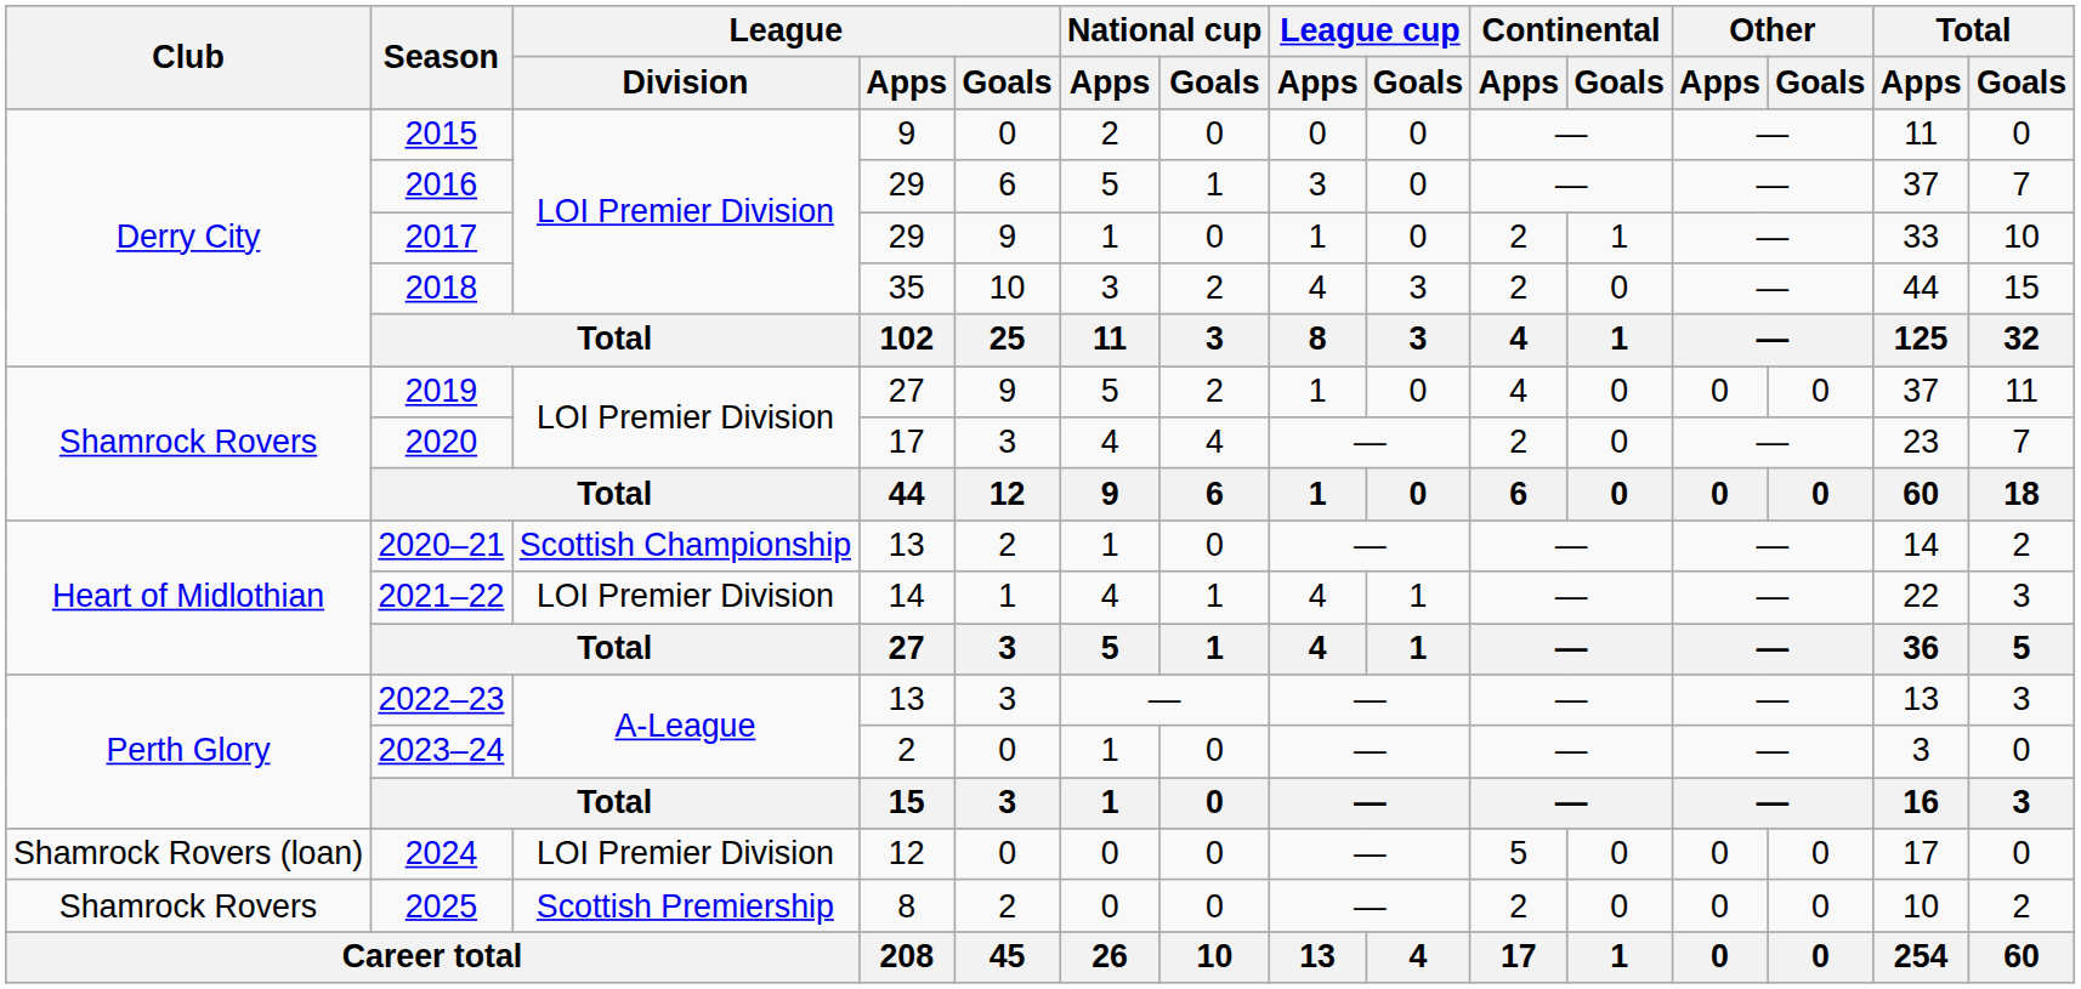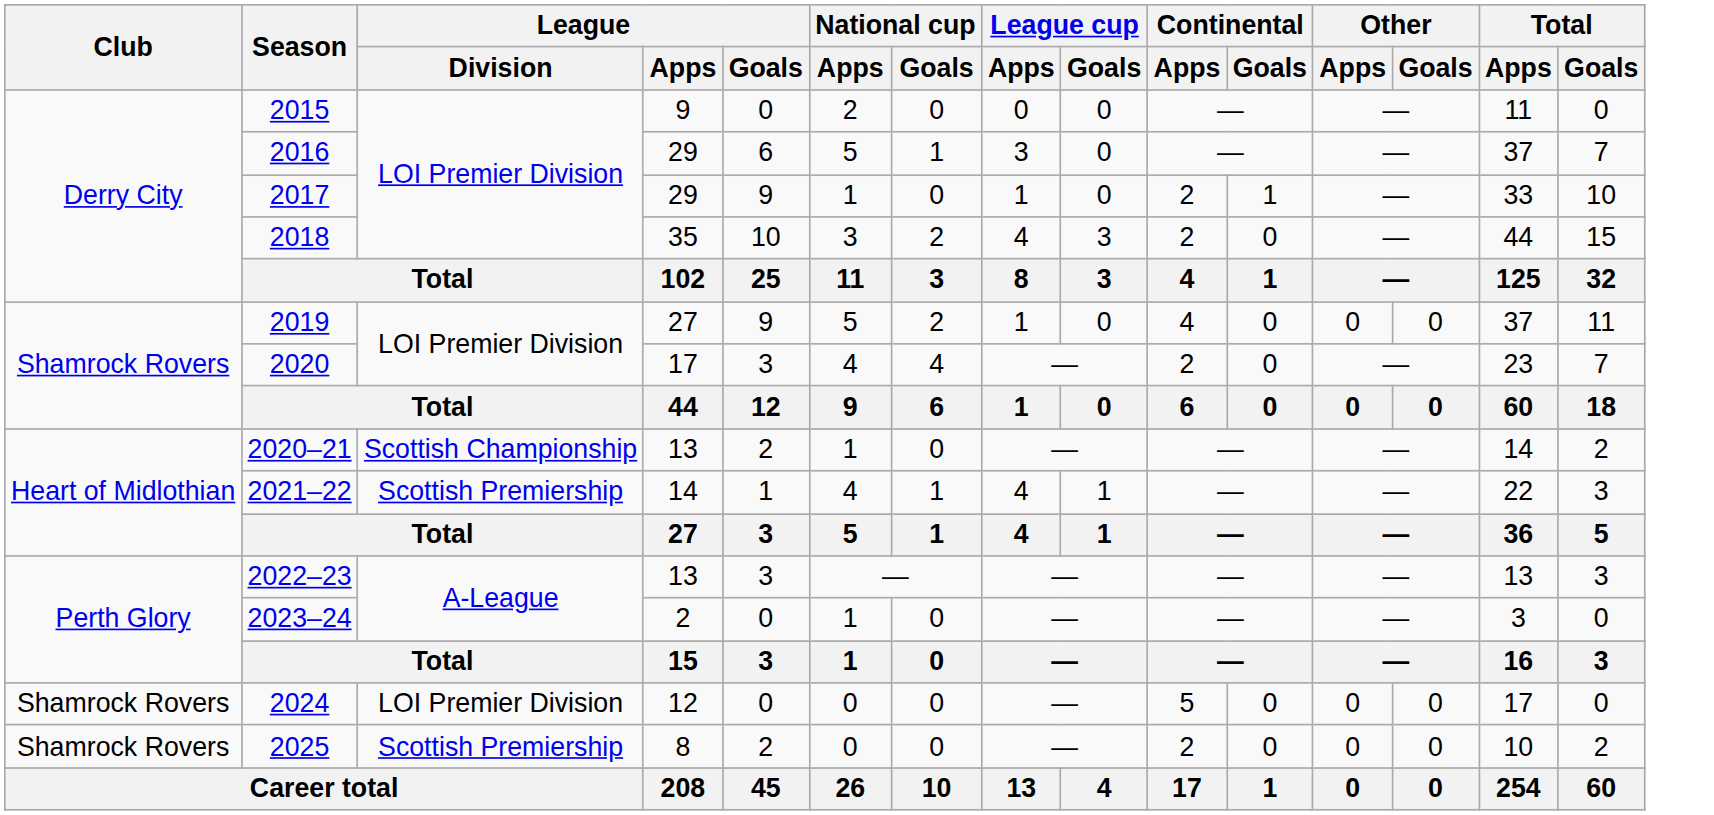 <table class="wikitable" style="text-align:center">
 <tr>
 <th rowspan="2">Club</th>
 <th rowspan="2">Season</th>
 <th colspan="3">League</th>
 <th colspan="2">National cup</th>
 <th colspan="2"><a href='#'>League cup</a></th>
 <th colspan="2">Continental</th>
 <th colspan="2">Other</th>
 <th colspan="2">Total</th>
 </tr>
 <tr>
 <th>Division</th>
 <th>Apps</th>
 <th>Goals</th>
 <th>Apps</th>
 <th>Goals</th>
 <th>Apps</th>
 <th>Goals</th>
 <th>Apps</th>
 <th>Goals</th>
 <th>Apps</th>
 <th>Goals</th>
 <th>Apps</th>
 <th>Goals</th>
 </tr>
 <tr>
 <td rowspan="5"><a href='#'>Derry City</a></td>
 <td><a href='#'>2015</a></td>
 <td rowspan="4"><a href='#'>LOI Premier Division</a></td>
 <td>9</td>
 <td>0</td>
 <td>2</td>
 <td>0</td>
 <td>0</td>
 <td>0</td>
 <td colspan="2">—</td>
 <td colspan="2">—</td>
 <td>11</td>
 <td>0</td>
 </tr>
 <tr>
 <td><a href='#'>2016</a></td>
 <td>29</td>
 <td>6</td>
 <td>5</td>
 <td>1</td>
 <td>3</td>
 <td>0</td>
 <td colspan="2">—</td>
 <td colspan="2">—</td>
 <td>37</td>
 <td>7</td>
 </tr>
 <tr>
 <td><a href='#'>2017</a></td>
 <td>29</td>
 <td>9</td>
 <td>1</td>
 <td>0</td>
 <td>1</td>
 <td>0</td>
 <td>2</td>
 <td>1</td>
 <td colspan="2">—</td>
 <td>33</td>
 <td>10</td>
 </tr>
 <tr>
 <td><a href='#'>2018</a></td>
 <td>35</td>
 <td>10</td>
 <td>3</td>
 <td>2</td>
 <td>4</td>
 <td>3</td>
 <td>2</td>
 <td>0</td>
 <td colspan="2">—</td>
 <td>44</td>
 <td>15</td>
 </tr>
 <tr>
 <th colspan="2">Total</th>
 <th>102</th>
 <th>25</th>
 <th>11</th>
 <th>3</th>
 <th>8</th>
 <th>3</th>
 <th>4</th>
 <th>1</th>
 <th colspan="2">—</th>
 <th>125</th>
 <th>32</th>
 </tr>
 <tr>
 <td rowspan="3"><a href='#'>Shamrock Rovers</a></td>
 <td><a href='#'>2019</a></td>
 <td rowspan="2">LOI Premier Division</td>
 <td>27</td>
 <td>9</td>
 <td>5</td>
 <td>2</td>
 <td>1</td>
 <td>0</td>
 <td>4</td>
 <td>0</td>
 <td>0</td>
 <td>0</td>
 <td>37</td>
 <td>11</td>
 </tr>
 <tr>
 <td><a href='#'>2020</a></td>
 <td>17</td>
 <td>3</td>
 <td>4</td>
 <td>4</td>
 <td colspan="2">—</td>
 <td>2</td>
 <td>0</td>
 <td colspan="2">—</td>
 <td>23</td>
 <td>7</td>
 </tr>
 <tr>
 <th colspan="2">Total</th>
 <th>44</th>
 <th>12</th>
 <th>9</th>
 <th>6</th>
 <th>1</th>
 <th>0</th>
 <th>6</th>
 <th>0</th>
 <th>0</th>
 <th>0</th>
 <th>60</th>
 <th>18</th>
 </tr>
 <tr>
 <td rowspan="3"><a href='#'>Heart of Midlothian</a></td>
 <td><a href='#'>2020–21</a></td>
 <td><a href='#'>Scottish Championship</a></td>
 <td>13</td>
 <td>2</td>
 <td>1</td>
 <td>0</td>
 <td colspan="2">—</td>
 <td colspan="2">—</td>
 <td colspan="2">—</td>
 <td>14</td>
 <td>2</td>
 </tr>
 <tr>
 <td><a href='#'>2021–22</a></td>
-<td>LOI Premier Division</td>
+<td><a href='#'>Scottish Premiership</a></td>
 <td>14</td>
 <td>1</td>
 <td>4</td>
 <td>1</td>
 <td>4</td>
 <td>1</td>
 <td colspan="2">—</td>
 <td colspan="2">—</td>
 <td>22</td>
 <td>3</td>
 </tr>
 <tr>
 <th colspan="2">Total</th>
 <th>27</th>
 <th>3</th>
 <th>5</th>
 <th>1</th>
 <th>4</th>
 <th>1</th>
 <th colspan="2">—</th>
 <th colspan="2">—</th>
 <th>36</th>
 <th>5</th>
 </tr>
 <tr>
 <td rowspan="3"><a href='#'>Perth Glory</a></td>
 <td><a href='#'>2022–23</a></td>
 <td rowspan="2"><a href='#'>A-League</a></td>
 <td>13</td>
 <td>3</td>
 <td colspan="2">—</td>
 <td colspan="2">—</td>
 <td colspan="2">—</td>
 <td colspan="2">—</td>
 <td>13</td>
 <td>3</td>
 </tr>
 <tr>
 <td><a href='#'>2023–24</a></td>
 <td>2</td>
 <td>0</td>
 <td>1</td>
 <td>0</td>
 <td colspan="2">—</td>
 <td colspan="2">—</td>
 <td colspan="2">—</td>
 <td>3</td>
 <td>0</td>
 </tr>
 <tr>
 <th colspan="2">Total</th>
 <th>15</th>
 <th>3</th>
 <th>1</th>
 <th>0</th>
 <th colspan="2">—</th>
 <th colspan="2">—</th>
 <th colspan="2">—</th>
 <th>16</th>
 <th>3</th>
 </tr>
 <tr>
-<td>Shamrock Rovers (loan)</td>
+<td>Shamrock Rovers</td>
 <td><a href='#'>2024</a></td>
 <td>LOI Premier Division</td>
 <td>12</td>
 <td>0</td>
 <td>0</td>
 <td>0</td>
 <td colspan="2">—</td>
 <td>5</td>
 <td>0</td>
 <td>0</td>
 <td>0</td>
 <td>17</td>
 <td>0</td>
 </tr>
 <tr>
 <td>Shamrock Rovers</td>
 <td><a href='#'>2025</a></td>
 <td><a href='#'>Scottish Premiership</a></td>
 <td>8</td>
 <td>2</td>
 <td>0</td>
 <td>0</td>
 <td colspan="2">—</td>
 <td>2</td>
 <td>0</td>
 <td>0</td>
 <td>0</td>
 <td>10</td>
 <td>2</td>
 </tr>
 <tr>
 <th colspan="3">Career total</th>
 <th>208</th>
 <th>45</th>
 <th>26</th>
 <th>10</th>
 <th>13</th>
 <th>4</th>
 <th>17</th>
 <th>1</th>
 <th>0</th>
 <th>0</th>
 <th>254</th>
 <th>60</th>
 </tr>
 </table>
